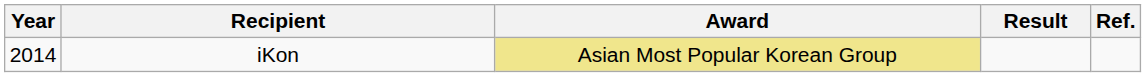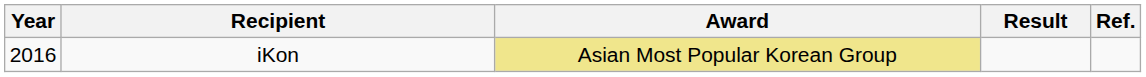 <table class="wikitable" style="text-align:center">
 <tr>
 <th width=5%>Year</th>
 <th style="width:40%;">Recipient</th>
 <th style="width:45%;">Award</th>
 <th style="width:10%;">Result</th>
 <th style="width:5%;">Ref.</th>
 </tr>
 <tr>
-<td>2014</td>
+<td>2016</td>
 <td>iKon</td>
 <td style="background: khaki;">Asian Most Popular Korean Group</td>
 <td></td>
 <td></td>
 </tr>
 </table>
